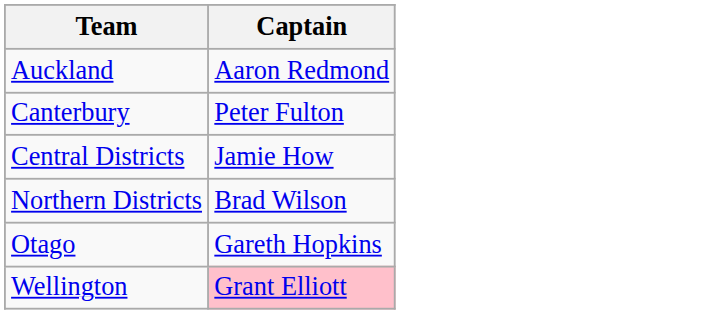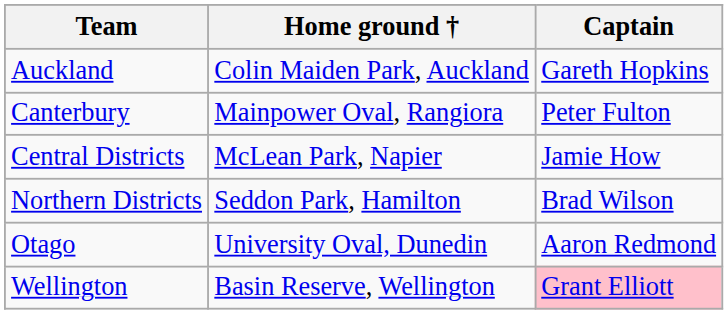 <table class="wikitable" style="border-collapse:collapse; font-size:90%;">
 <tr>
 <th>Team</th>
+<th>Home ground †</th>
 <th>Captain</th>
 </tr>
 <tr>
 <td><a href='#'>Auckland</a></td>
-<td><a href='#'>Aaron Redmond</a></td>
+<td><a href='#'>Colin Maiden Park</a>, <a href='#'>Auckland</a></td>
+<td><a href='#'>Gareth Hopkins</a></td>
 </tr>
 <tr>
 <td><a href='#'>Canterbury</a></td>
+<td><a href='#'>Mainpower Oval</a>, <a href='#'>Rangiora</a></td>
 <td><a href='#'>Peter Fulton</a></td>
 </tr>
 <tr>
 <td><a href='#'>Central Districts</a></td>
+<td><a href='#'>McLean Park</a>, <a href='#'>Napier</a></td>
 <td><a href='#'>Jamie How</a></td>
 </tr>
 <tr>
 <td><a href='#'>Northern Districts</a></td>
+<td><a href='#'>Seddon Park</a>, <a href='#'>Hamilton</a></td>
 <td><a href='#'>Brad Wilson</a></td>
 </tr>
 <tr>
 <td><a href='#'>Otago</a></td>
-<td><a href='#'>Gareth Hopkins</a></td>
+<td><a href='#'>University Oval, Dunedin</a></td>
+<td><a href='#'>Aaron Redmond</a></td>
 </tr>
 <tr>
 <td><a href='#'>Wellington</a></td>
+<td><a href='#'>Basin Reserve</a>, <a href='#'>Wellington</a></td>
 <td style="background: pink;"><a href='#'>Grant Elliott</a></td>
 </tr>
 </table>
